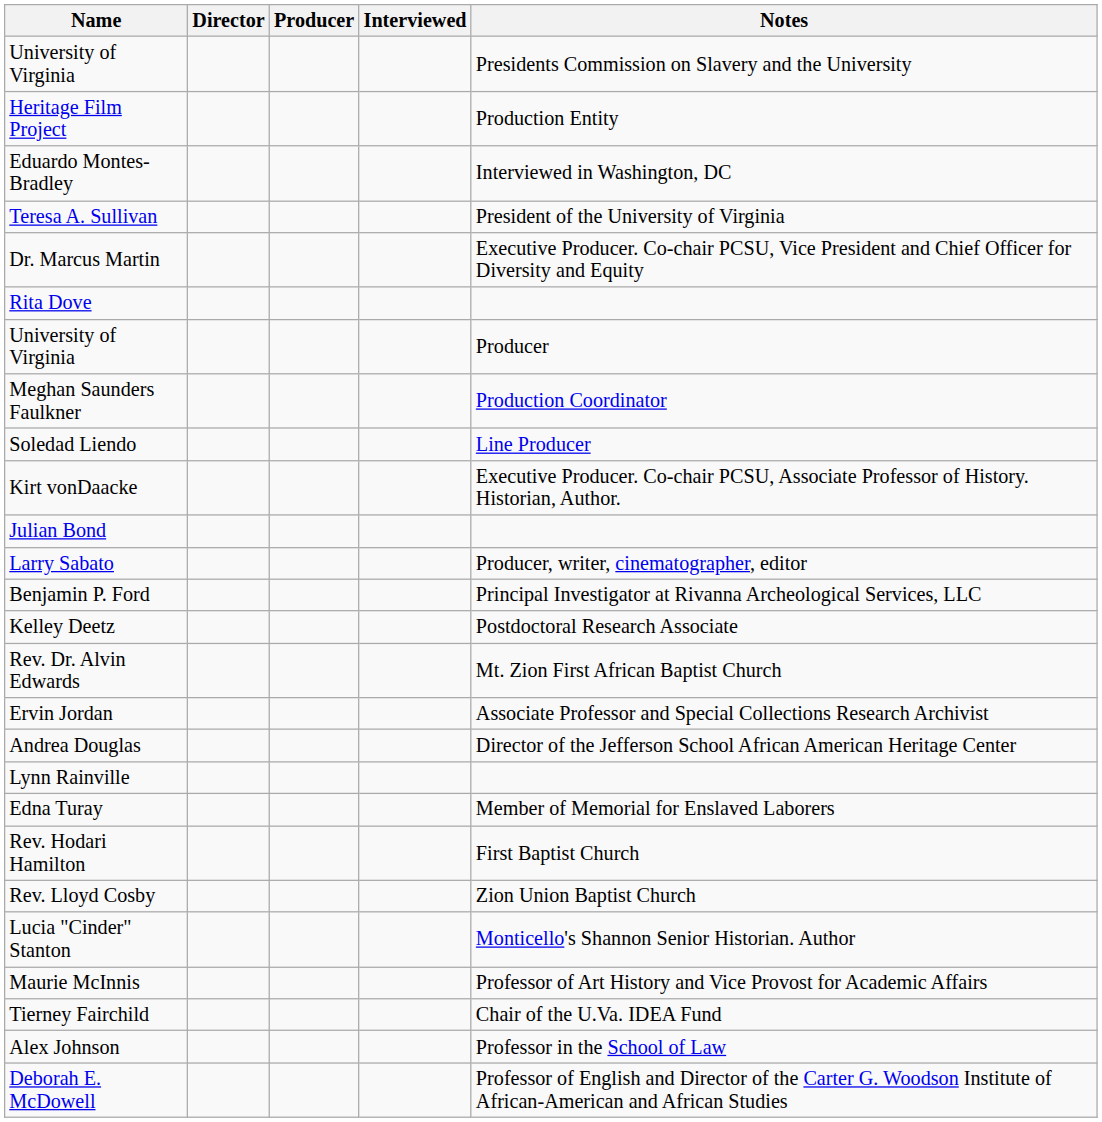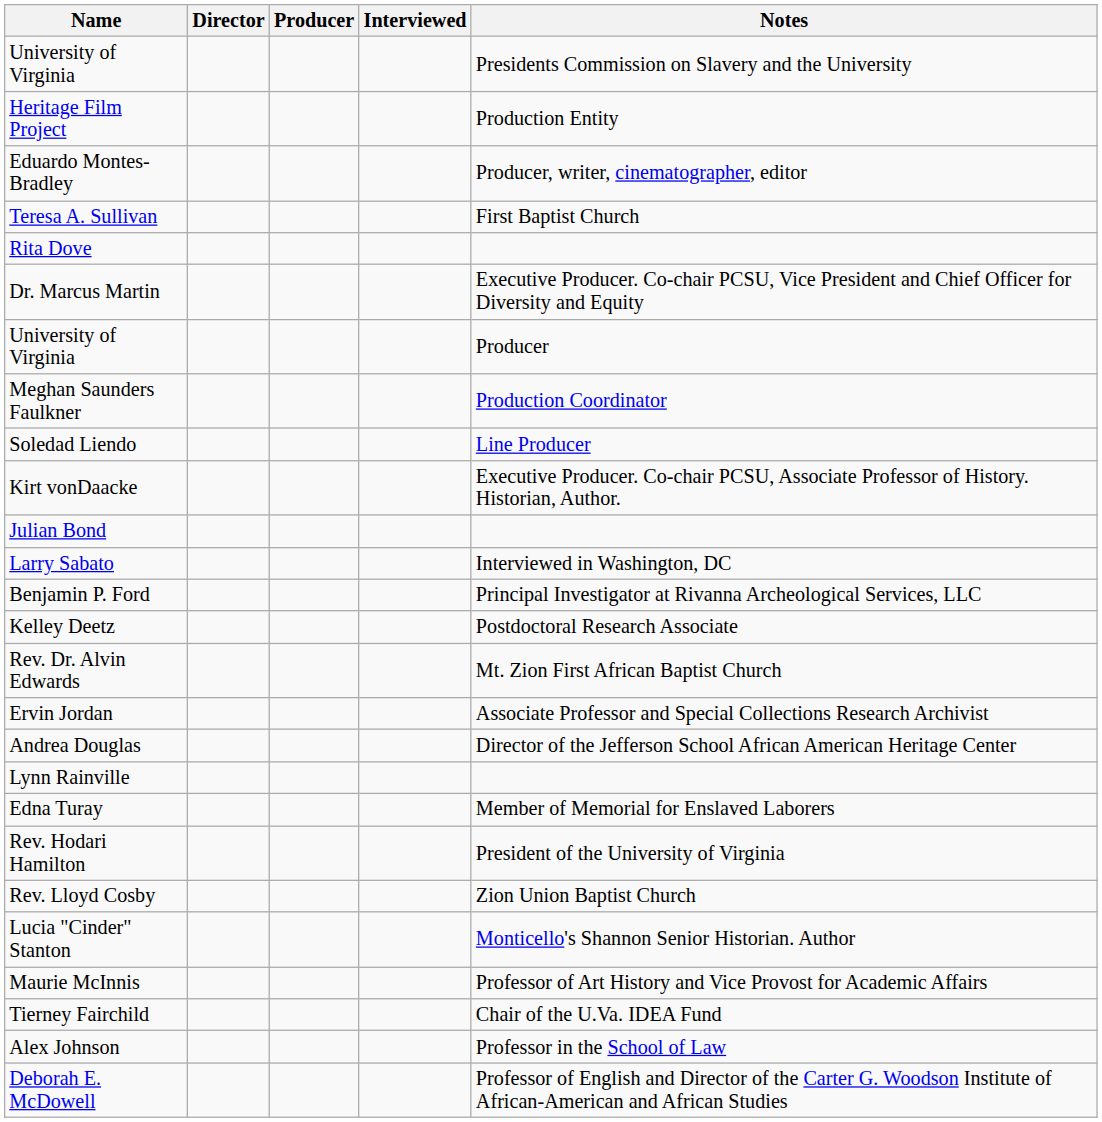 <table class="wikitable">
 <tr>
 <th>Name</th>
 <th>Director</th>
 <th>Producer</th>
 <th>Interviewed</th>
 <th>Notes</th>
 </tr>
 <tr>
 <td>University of Virginia</td>
 <td></td>
 <td></td>
 <td></td>
 <td>Presidents Commission on Slavery and the University</td>
 </tr>
 <tr>
 <td><a href='#'>Heritage Film Project</a></td>
 <td></td>
 <td></td>
 <td></td>
 <td>Production Entity</td>
 </tr>
 <tr>
 <td>Eduardo Montes-Bradley</td>
 <td></td>
 <td></td>
 <td></td>
-<td>Interviewed in Washington, DC</td>
+<td>Producer, writer, <a href='#'>cinematographer</a>, editor</td>
 </tr>
 <tr>
 <td><a href='#'>Teresa A. Sullivan</a></td>
 <td></td>
 <td></td>
 <td></td>
-<td>President of the University of Virginia</td>
+<td>First Baptist Church</td>
+</tr>
+<tr>
+<td><a href='#'>Rita Dove</a></td>
+<td></td>
+<td></td>
+<td></td>
+<td></td>
 </tr>
 <tr>
 <td>Dr. Marcus Martin</td>
 <td></td>
 <td></td>
 <td></td>
 <td>Executive Producer. Co-chair PCSU, Vice President and Chief Officer for Diversity and Equity</td>
-</tr>
-<tr>
-<td><a href='#'>Rita Dove</a></td>
-<td></td>
-<td></td>
-<td></td>
-<td></td>
 </tr>
 <tr>
 <td>University of Virginia</td>
 <td></td>
 <td></td>
 <td></td>
 <td>Producer</td>
 </tr>
 <tr>
 <td>Meghan Saunders Faulkner</td>
 <td></td>
 <td></td>
 <td></td>
 <td><a href='#'>Production Coordinator</a></td>
 </tr>
 <tr>
 <td>Soledad Liendo</td>
 <td></td>
 <td></td>
 <td></td>
 <td><a href='#'>Line Producer</a></td>
 </tr>
 <tr>
 <td>Kirt vonDaacke</td>
 <td></td>
 <td></td>
 <td></td>
 <td>Executive Producer. Co-chair PCSU, Associate Professor of History. Historian, Author.</td>
 </tr>
 <tr>
 <td><a href='#'>Julian Bond</a></td>
 <td></td>
 <td></td>
 <td></td>
 <td></td>
 </tr>
 <tr>
 <td><a href='#'>Larry Sabato</a></td>
 <td></td>
 <td></td>
 <td></td>
-<td>Producer, writer, <a href='#'>cinematographer</a>, editor</td>
+<td>Interviewed in Washington, DC</td>
 </tr>
 <tr>
 <td>Benjamin P. Ford</td>
 <td></td>
 <td></td>
 <td></td>
 <td>Principal Investigator at Rivanna Archeological Services, LLC</td>
 </tr>
 <tr>
 <td>Kelley Deetz</td>
 <td></td>
 <td></td>
 <td></td>
 <td>Postdoctoral Research Associate</td>
 </tr>
 <tr>
 <td>Rev. Dr. Alvin Edwards</td>
 <td></td>
 <td></td>
 <td></td>
 <td>Mt. Zion First African Baptist Church</td>
 </tr>
 <tr>
 <td>Ervin Jordan</td>
 <td></td>
 <td></td>
 <td></td>
 <td>Associate Professor and Special Collections Research Archivist</td>
 </tr>
 <tr>
 <td>Andrea Douglas</td>
 <td></td>
 <td></td>
 <td></td>
 <td>Director of the Jefferson School African American Heritage Center</td>
 </tr>
 <tr>
 <td>Lynn Rainville</td>
 <td></td>
 <td></td>
 <td></td>
 <td></td>
 </tr>
 <tr>
 <td>Edna Turay</td>
 <td></td>
 <td></td>
 <td></td>
 <td Alumna>Member of Memorial for Enslaved Laborers</td>
 </tr>
 <tr>
 <td>Rev. Hodari Hamilton</td>
 <td></td>
 <td></td>
 <td></td>
-<td>First Baptist Church</td>
+<td>President of the University of Virginia</td>
 </tr>
 <tr>
 <td>Rev. Lloyd Cosby</td>
 <td></td>
 <td></td>
 <td></td>
 <td>Zion Union Baptist Church</td>
 </tr>
 <tr>
 <td>Lucia "Cinder" Stanton</td>
 <td></td>
 <td></td>
 <td></td>
 <td><a href='#'>Monticello</a>'s Shannon Senior Historian. Author</td>
 </tr>
 <tr>
 <td>Maurie McInnis</td>
 <td></td>
 <td></td>
 <td></td>
 <td>Professor of Art History and Vice Provost for Academic Affairs</td>
 </tr>
 <tr>
 <td>Tierney Fairchild</td>
 <td></td>
 <td></td>
 <td></td>
 <td>Chair of the U.Va. IDEA Fund</td>
 </tr>
 <tr>
 <td>Alex Johnson</td>
 <td></td>
 <td></td>
 <td></td>
 <td>Professor in the <a href='#'>School of Law</a></td>
 </tr>
 <tr>
 <td><a href='#'>Deborah E. McDowell</a></td>
 <td></td>
 <td></td>
 <td></td>
 <td>Professor of English and Director of the <a href='#'>Carter G. Woodson</a> Institute of African-American and African Studies</td>
 </tr>
 </table>
